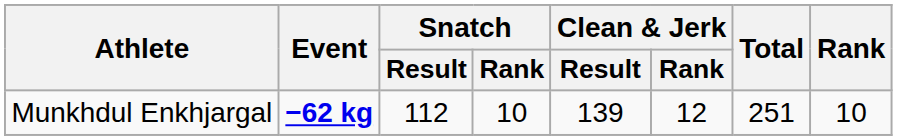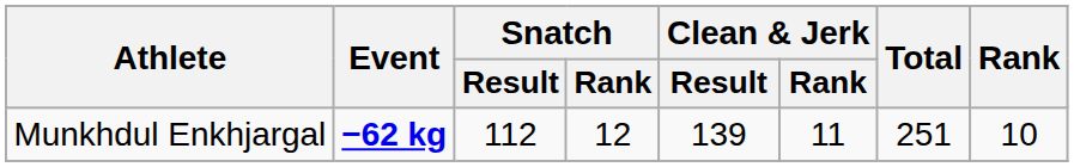 <table class=wikitable style=font-size:90%;text-align:center>
 <tr>
 <th rowspan="2">Athlete</th>
 <th rowspan="2">Event</th>
 <th colspan="2">Snatch</th>
 <th colspan="2">Clean & Jerk</th>
 <th rowspan="2">Total</th>
 <th rowspan="2">Rank</th>
 </tr>
 <tr style="font-size:95%">
 <th>Result</th>
 <th>Rank</th>
 <th>Result</th>
 <th>Rank</th>
 </tr>
 <tr>
 <td align=left>Munkhdul Enkhjargal</td>
 <td align=left><strong><a href='#'>−62 kg</a></strong></td>
 <td>112</td>
-<td>10</td>
+<td>12</td>
 <td>139</td>
-<td>12</td>
+<td>11</td>
 <td>251</td>
 <td>10</td>
 </tr>
 </table>
